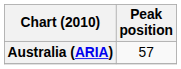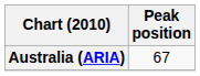 <table class="wikitable sortable plainrowheaders">
 <tr>
 <th scope="col">Chart (2010)</th>
 <th scope="col">Peak<br>position</th>
 </tr>
 <tr>
 <th scope="row">Australia (<a href='#'>ARIA</a>)<br></th>
-<td align="center">57</td>
+<td align="center">67</td>
 </tr>
 <tr>
 </tr>
 </table>
